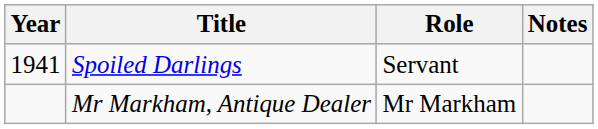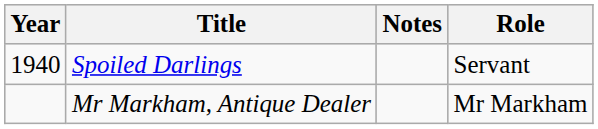 <table class=wikitable>
 <tr>
 <th>Year</th>
 <th>Title</th>
+<th>Notes</th>
 <th>Role</th>
-<th>Notes</th>
 </tr>
 <tr>
-<td>1941</td>
+<td>1940</td>
 <td><em><a href='#'>Spoiled Darlings</a></em></td>
+<td></td>
 <td>Servant</td>
-<td></td>
 </tr>
 <tr>
 <td></td>
 <td><em>Mr Markham, Antique Dealer</em></td>
+<td></td>
 <td>Mr Markham</td>
-<td></td>
 </tr>
 </table>
